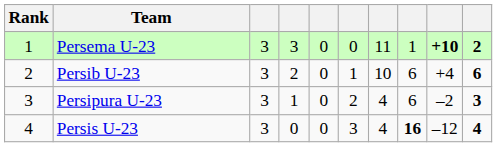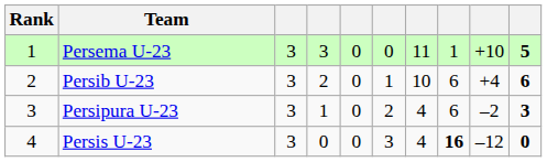 <table class="wikitable" style="text-align:center">
 <tr>
 <th width="30">Rank</th>
 <th width="175">Team</th>
 <th width="20"></th>
 <th width="20"></th>
 <th width="20"></th>
 <th width="20"></th>
 <th width="20"></th>
 <th width="20"></th>
 <th width="20"></th>
 <th width="20"></th>
 </tr>
 <tr bgcolor="#ccffct">
 <td>1</td>
 <td align=left><a href='#'>Persema U-23</a></td>
 <td>3</td>
 <td>3</td>
 <td>0</td>
 <td>0</td>
 <td>11</td>
 <td>1</td>
-<td><strong>+10</strong></td>
-<td><strong>2</strong></td>
+<td>+10</td>
+<td><strong>5</strong></td>
 </tr>
 <tr>
 <td>2</td>
 <td align=left><a href='#'>Persib U-23</a></td>
 <td>3</td>
 <td>2</td>
 <td>0</td>
 <td>1</td>
 <td>10</td>
 <td>6</td>
 <td>+4</td>
 <td><strong>6</strong></td>
 </tr>
 <tr>
 <td>3</td>
 <td align=left><a href='#'>Persipura U-23</a></td>
 <td>3</td>
 <td>1</td>
 <td>0</td>
 <td>2</td>
 <td>4</td>
 <td>6</td>
 <td>–2</td>
 <td><strong>3</strong></td>
 </tr>
 <tr>
 <td>4</td>
 <td align=left><a href='#'>Persis U-23</a></td>
 <td>3</td>
 <td>0</td>
 <td>0</td>
 <td>3</td>
 <td>4</td>
 <td><strong>16</strong></td>
 <td>–12</td>
-<td><strong>4</strong></td>
+<td><strong>0</strong></td>
 </tr>
 </table>
